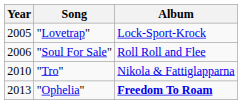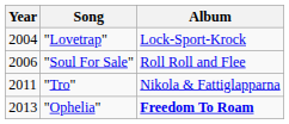 <table class="wikitable">
 <tr>
 <th>Year</th>
 <th>Song</th>
 <th>Album</th>
 </tr>
 <tr>
-<td>2005</td>
+<td>2004</td>
 <td>"<a href='#'>Lovetrap</a>"</td>
 <td><a href='#'>Lock-Sport-Krock</a></td>
 </tr>
 <tr>
 <td>2006</td>
 <td>"<a href='#'>Soul For Sale</a>"</td>
 <td><a href='#'>Roll Roll and Flee</a></td>
 </tr>
 <tr>
-<td>2010</td>
+<td>2011</td>
 <td>"<a href='#'>Tro</a>"</td>
 <td><a href='#'>Nikola & Fattiglapparna</a></td>
 </tr>
 <tr>
 <td>2013</td>
 <td>"<a href='#'>Ophelia</a>"</td>
 <td><strong><a href='#'>Freedom To Roam</a></strong></td>
 </tr>
 </table>
